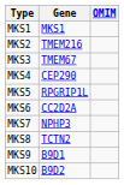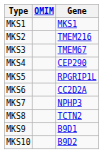 <table class="wikitable">
 <tr>
 <th>Type</th>
+<th><a href='#'>OMIM</a></th>
 <th>Gene</th>
-<th><a href='#'>OMIM</a></th>
 </tr>
 <tr>
 <td>MKS1</td>
+<td></td>
 <td><a href='#'>MKS1</a></td>
-<td></td>
 </tr>
 <tr>
 <td>MKS2</td>
+<td></td>
 <td><a href='#'>TMEM216</a></td>
-<td></td>
 </tr>
 <tr>
 <td>MKS3</td>
+<td></td>
 <td><a href='#'>TMEM67</a></td>
-<td></td>
 </tr>
 <tr>
 <td>MKS4</td>
+<td></td>
 <td><a href='#'>CEP290</a></td>
-<td></td>
 </tr>
 <tr>
 <td>MKS5</td>
+<td></td>
 <td><a href='#'>RPGRIP1L</a></td>
-<td></td>
 </tr>
 <tr>
 <td>MKS6</td>
+<td></td>
 <td><a href='#'>CC2D2A</a></td>
-<td></td>
 </tr>
 <tr>
 <td>MKS7</td>
+<td></td>
 <td><a href='#'>NPHP3</a></td>
-<td></td>
 </tr>
 <tr>
 <td>MKS8</td>
+<td></td>
 <td><a href='#'>TCTN2</a></td>
-<td></td>
 </tr>
 <tr>
 <td>MKS9</td>
+<td></td>
 <td><a href='#'>B9D1</a></td>
-<td></td>
 </tr>
 <tr>
 <td>MKS10</td>
+<td></td>
 <td><a href='#'>B9D2</a></td>
-<td></td>
 </tr>
 </table>
